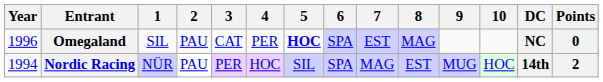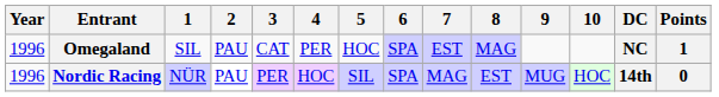 <table class="wikitable" style="text-align:center; font-size:90%">
 <tr>
 <th>Year</th>
 <th>Entrant</th>
 <th>1</th>
 <th>2</th>
 <th>3</th>
 <th>4</th>
 <th>5</th>
 <th>6</th>
 <th>7</th>
 <th>8</th>
 <th>9</th>
 <th>10</th>
 <th>DC</th>
 <th>Points</th>
 </tr>
 <tr>
 <td><a href='#'>1996</a></td>
 <th>Omegaland</th>
 <td><a href='#'>SIL</a></td>
 <td><a href='#'>PAU</a></td>
 <td><a href='#'>CAT</a></td>
 <td><a href='#'>PER</a></td>
-<td><strong><a href='#'>HOC</a></strong></td>
+<td><a href='#'>HOC</a></td>
 <td style="background:#CFCFFF;"><a href='#'>SPA</a><br></td>
 <td style="background:#CFCFFF;"><a href='#'>EST</a><br></td>
 <td style="background:#CFCFFF;"><a href='#'>MAG</a><br></td>
 <td></td>
 <td></td>
 <th>NC</th>
-<th>0</th>
+<th>1</th>
 </tr>
 <tr>
-<td><a href='#'>1994</a></td>
+<td><a href='#'>1996</a></td>
 <th><a href='#'>Nordic Racing</a></th>
 <td style="background:#CFCFFF;"><a href='#'>NÜR</a><br></td>
 <td style="background:#FFFFFF;"><a href='#'>PAU</a><br></td>
 <td style="background:#EFCFFF;"><a href='#'>PER</a><br></td>
 <td style="background:#EFCFFF;"><a href='#'>HOC</a><br></td>
 <td style="background:#CFCFFF;"><a href='#'>SIL</a><br></td>
 <td style="background:#CFCFFF;"><a href='#'>SPA</a><br></td>
 <td style="background:#CFCFFF;"><a href='#'>MAG</a><br></td>
 <td style="background:#CFCFFF;"><a href='#'>EST</a><br></td>
 <td style="background:#CFCFFF;"><a href='#'>MUG</a><br></td>
 <td style="background:#DFFFDF;"><a href='#'>HOC</a><br></td>
 <th>14th</th>
-<th>2</th>
+<th>0</th>
 </tr>
 </table>
